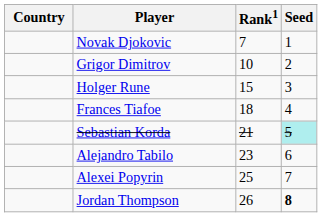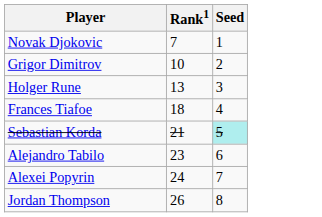 <table class="sortable wikitable">
 <tr>
-<th width=70>Country</th>
 <th width=175>Player</th>
 <th>Rank<sup>1</sup></th>
 <th>Seed</th>
 </tr>
 <tr>
-<td></td>
 <td><a href='#'>Novak Djokovic</a></td>
 <td>7</td>
 <td>1</td>
 </tr>
 <tr>
-<td></td>
 <td><a href='#'>Grigor Dimitrov</a></td>
 <td>10</td>
 <td>2</td>
 </tr>
 <tr>
-<td></td>
 <td><a href='#'>Holger Rune</a></td>
-<td>15</td>
+<td>13</td>
 <td>3</td>
 </tr>
 <tr>
-<td></td>
 <td><a href='#'>Frances Tiafoe</a></td>
 <td>18</td>
 <td>4</td>
 </tr>
 <tr>
-<td><s></s></td>
 <td><s><a href='#'>Sebastian Korda</a></s></td>
 <td><s>21</s></td>
 <td style="background: paleturquoise;"><s>5</s></td>
 </tr>
 <tr>
-<td></td>
 <td><a href='#'>Alejandro Tabilo</a></td>
 <td>23</td>
 <td>6</td>
 </tr>
 <tr>
-<td></td>
 <td><a href='#'>Alexei Popyrin</a></td>
-<td>25</td>
+<td>24</td>
 <td>7</td>
 </tr>
 <tr>
-<td></td>
 <td><a href='#'>Jordan Thompson</a></td>
 <td>26</td>
-<td><strong>8</strong></td>
+<td>8</td>
 </tr>
 </table>
